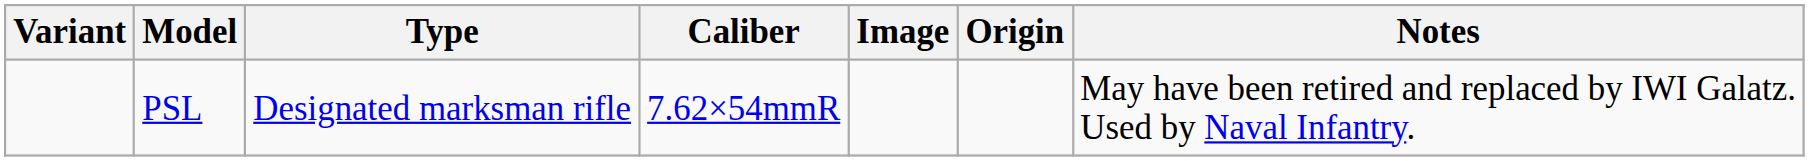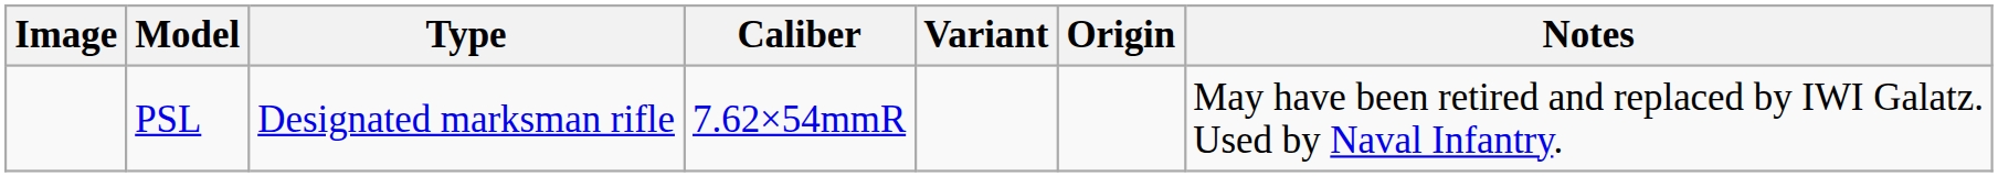 <table class="wikitable">
 <tr>
-<th>Variant</th>
+<th>Image</th>
 <th>Model</th>
 <th>Type</th>
 <th>Caliber</th>
-<th>Image</th>
+<th>Variant</th>
 <th>Origin</th>
 <th>Notes</th>
 </tr>
 <tr>
 <td></td>
 <td><a href='#'>PSL</a></td>
 <td><a href='#'>Designated marksman rifle</a></td>
 <td><a href='#'>7.62×54mmR</a></td>
 <td></td>
 <td></td>
 <td>May have been retired and replaced by IWI Galatz.<br>Used by <a href='#'>Naval Infantry</a>.</td>
 </tr>
 </table>
